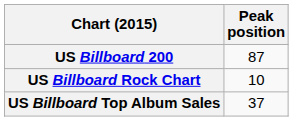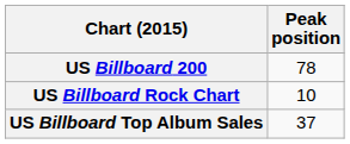 <table class="wikitable sortable plainrowheaders" style="text-align:center">
 <tr>
 <th scope="col">Chart (2015)</th>
 <th scope="col">Peak<br>position</th>
 </tr>
 <tr>
 <th scope="row">US <a href='#'><em>Billboard</em> 200</a></th>
-<td>87</td>
+<td>78</td>
 </tr>
 <tr>
 <th scope="row">US <a href='#'><em>Billboard</em> Rock Chart</a></th>
 <td>10</td>
 </tr>
 <tr>
 <th scope="row">US <em>Billboard</em> Top Album Sales</th>
 <td>37</td>
 </tr>
 </table>
